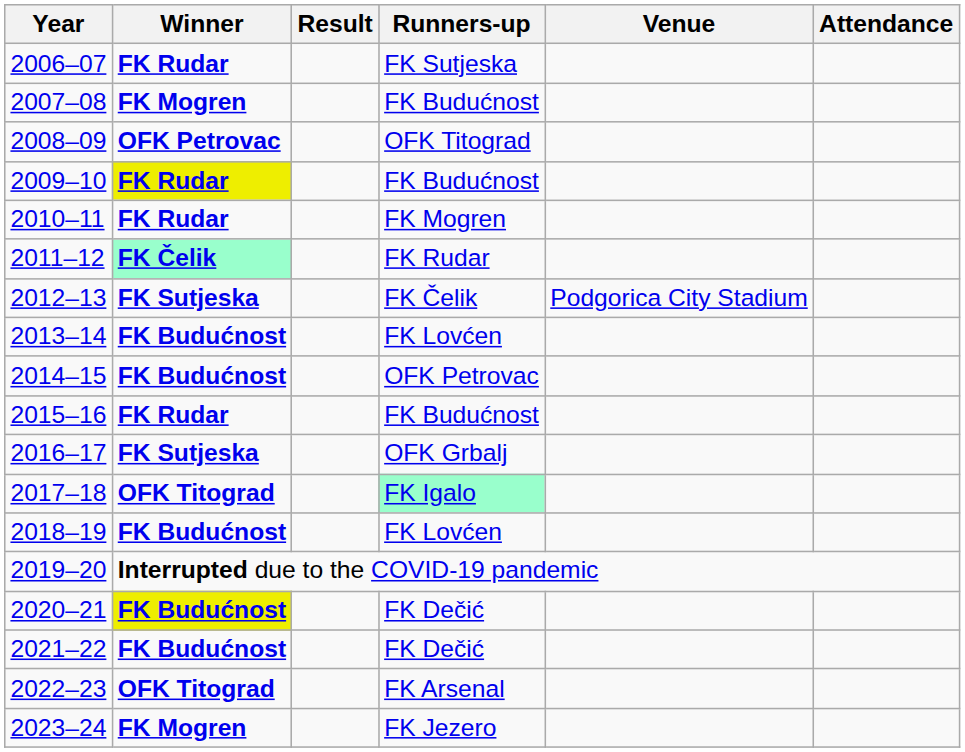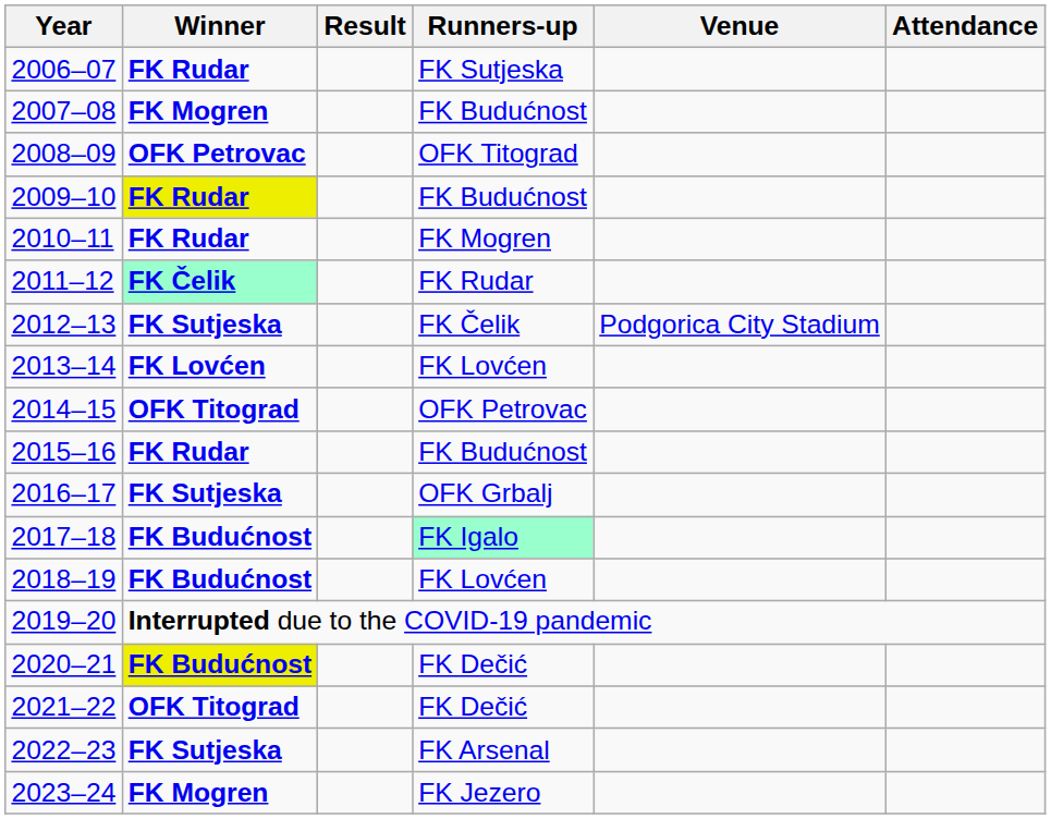 <table class="sortable wikitable">
 <tr>
 <th>Year</th>
 <th>Winner</th>
 <th>Result</th>
 <th>Runners-up</th>
 <th>Venue</th>
 <th>Attendance</th>
 </tr>
 <tr>
 <td><a href='#'>2006–07</a></td>
 <td><strong><a href='#'>FK Rudar</a></strong></td>
 <td></td>
 <td><a href='#'>FK Sutjeska</a></td>
 <td></td>
 <td></td>
 </tr>
 <tr>
 <td><a href='#'>2007–08</a></td>
 <td><strong><a href='#'>FK Mogren</a></strong></td>
 <td></td>
 <td><a href='#'>FK Budućnost</a></td>
 <td></td>
 <td></td>
 </tr>
 <tr>
 <td><a href='#'>2008–09</a></td>
 <td><strong><a href='#'>OFK Petrovac</a></strong></td>
 <td></td>
 <td><a href='#'>OFK Titograd</a></td>
 <td></td>
 <td></td>
 </tr>
 <tr>
 <td><a href='#'>2009–10</a></td>
 <td style="background-color:#eeee00"><strong><a href='#'>FK Rudar</a></strong></td>
 <td></td>
 <td><a href='#'>FK Budućnost</a></td>
 <td></td>
 <td></td>
 </tr>
 <tr>
 <td><a href='#'>2010–11</a></td>
 <td><strong><a href='#'>FK Rudar</a></strong></td>
 <td></td>
 <td><a href='#'>FK Mogren</a></td>
 <td></td>
 <td></td>
 </tr>
 <tr>
 <td><a href='#'>2011–12</a></td>
 <td style="background-color:#9FC"><strong><a href='#'>FK Čelik</a></strong></td>
 <td></td>
 <td><a href='#'>FK Rudar</a></td>
 <td></td>
 <td></td>
 </tr>
 <tr>
 <td><a href='#'>2012–13</a></td>
 <td><strong><a href='#'>FK Sutjeska</a></strong></td>
 <td></td>
 <td><a href='#'>FK Čelik</a></td>
 <td><a href='#'>Podgorica City Stadium</a></td>
 <td></td>
 </tr>
 <tr>
 <td><a href='#'>2013–14</a></td>
-<td><strong><a href='#'>FK Budućnost</a></strong></td>
+<td><strong><a href='#'>FK Lovćen</a></strong></td>
 <td></td>
 <td><a href='#'>FK Lovćen</a></td>
 <td></td>
 <td></td>
 </tr>
 <tr>
 <td><a href='#'>2014–15</a></td>
-<td><strong><a href='#'>FK Budućnost</a></strong></td>
+<td><strong><a href='#'>OFK Titograd</a></strong></td>
 <td></td>
 <td><a href='#'>OFK Petrovac</a></td>
 <td></td>
 <td></td>
 </tr>
 <tr>
 <td><a href='#'>2015–16</a></td>
 <td><strong><a href='#'>FK Rudar</a></strong></td>
 <td></td>
 <td><a href='#'>FK Budućnost</a></td>
 <td></td>
 <td></td>
 </tr>
 <tr>
 <td><a href='#'>2016–17</a></td>
 <td><strong><a href='#'>FK Sutjeska</a></strong></td>
 <td></td>
 <td><a href='#'>OFK Grbalj</a></td>
 <td></td>
 <td></td>
 </tr>
 <tr>
 <td><a href='#'>2017–18</a></td>
-<td><strong><a href='#'>OFK Titograd</a></strong></td>
+<td><strong><a href='#'>FK Budućnost</a></strong></td>
 <td></td>
 <td style="background-color:#9FC"><a href='#'>FK Igalo</a></td>
 <td></td>
 <td></td>
 </tr>
 <tr>
 <td><a href='#'>2018–19</a></td>
 <td><strong><a href='#'>FK Budućnost</a></strong></td>
 <td></td>
 <td><a href='#'>FK Lovćen</a></td>
 <td></td>
 <td></td>
 </tr>
 <tr>
 <td><a href='#'>2019–20</a></td>
 <td colspan=5><strong>Interrupted</strong> due to the <a href='#'>COVID-19 pandemic</a></td>
 </tr>
 <tr>
 <td><a href='#'>2020–21</a></td>
 <td style="background-color:#eeee00"><strong><a href='#'>FK Budućnost</a></strong></td>
 <td></td>
 <td><a href='#'>FK Dečić</a></td>
 <td></td>
 <td></td>
 </tr>
 <tr>
 <td><a href='#'>2021–22</a></td>
-<td><strong><a href='#'>FK Budućnost</a></strong></td>
+<td><strong><a href='#'>OFK Titograd</a></strong></td>
 <td></td>
 <td><a href='#'>FK Dečić</a></td>
 <td></td>
 <td></td>
 </tr>
 <tr>
 <td><a href='#'>2022–23</a></td>
-<td><strong><a href='#'>OFK Titograd</a></strong></td>
+<td><strong><a href='#'>FK Sutjeska</a></strong></td>
 <td></td>
 <td><a href='#'>FK Arsenal</a></td>
 <td></td>
 <td></td>
 </tr>
 <tr>
 <td><a href='#'>2023–24</a></td>
 <td><strong><a href='#'>FK Mogren</a></strong></td>
 <td></td>
 <td><a href='#'>FK Jezero</a></td>
 <td></td>
 <td></td>
 </tr>
 </table>
